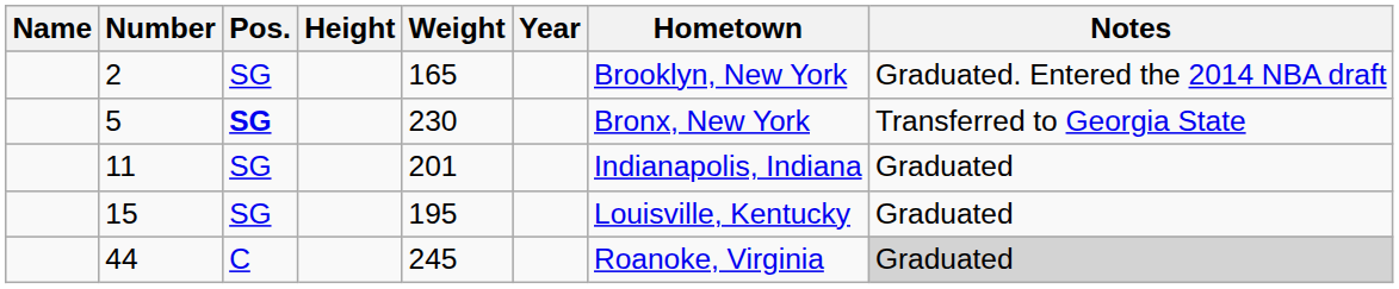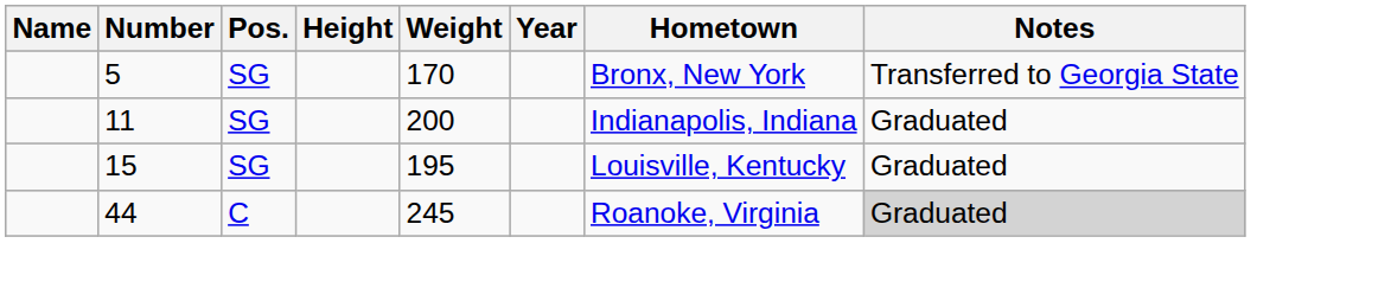 <table class="wikitable sortable" border="1">
 <tr>
 <th>Name</th>
 <th>Number</th>
 <th>Pos.</th>
 <th>Height</th>
 <th>Weight</th>
 <th>Year</th>
 <th>Hometown</th>
 <th class="unsortable">Notes</th>
 </tr>
 <tr>
 <td></td>
-<td>2</td>
+<td>5</td>
 <td><a href='#'>SG</a></td>
 <td></td>
-<td>165</td>
-<td></td>
-<td><a href='#'>Brooklyn, New York</a></td>
-<td>Graduated. Entered the <a href='#'>2014 NBA draft</a></td>
-</tr>
-<tr>
-<td></td>
-<td>5</td>
-<td><strong><a href='#'>SG</a></strong></td>
-<td></td>
-<td>230</td>
+<td>170</td>
 <td></td>
 <td><a href='#'>Bronx, New York</a></td>
 <td>Transferred to <a href='#'>Georgia State</a></td>
 </tr>
 <tr>
 <td></td>
 <td>11</td>
 <td><a href='#'>SG</a></td>
 <td></td>
-<td>201</td>
+<td>200</td>
 <td></td>
 <td><a href='#'>Indianapolis, Indiana</a></td>
 <td>Graduated</td>
 </tr>
 <tr>
 <td></td>
 <td>15</td>
 <td><a href='#'>SG</a></td>
 <td></td>
 <td>195</td>
 <td></td>
 <td><a href='#'>Louisville, Kentucky</a></td>
 <td>Graduated</td>
 </tr>
 <tr>
 <td></td>
 <td>44</td>
 <td><a href='#'>C</a></td>
 <td></td>
 <td>245</td>
 <td></td>
 <td><a href='#'>Roanoke, Virginia</a></td>
 <td style="background: lightgrey;">Graduated</td>
 </tr>
 </table>
